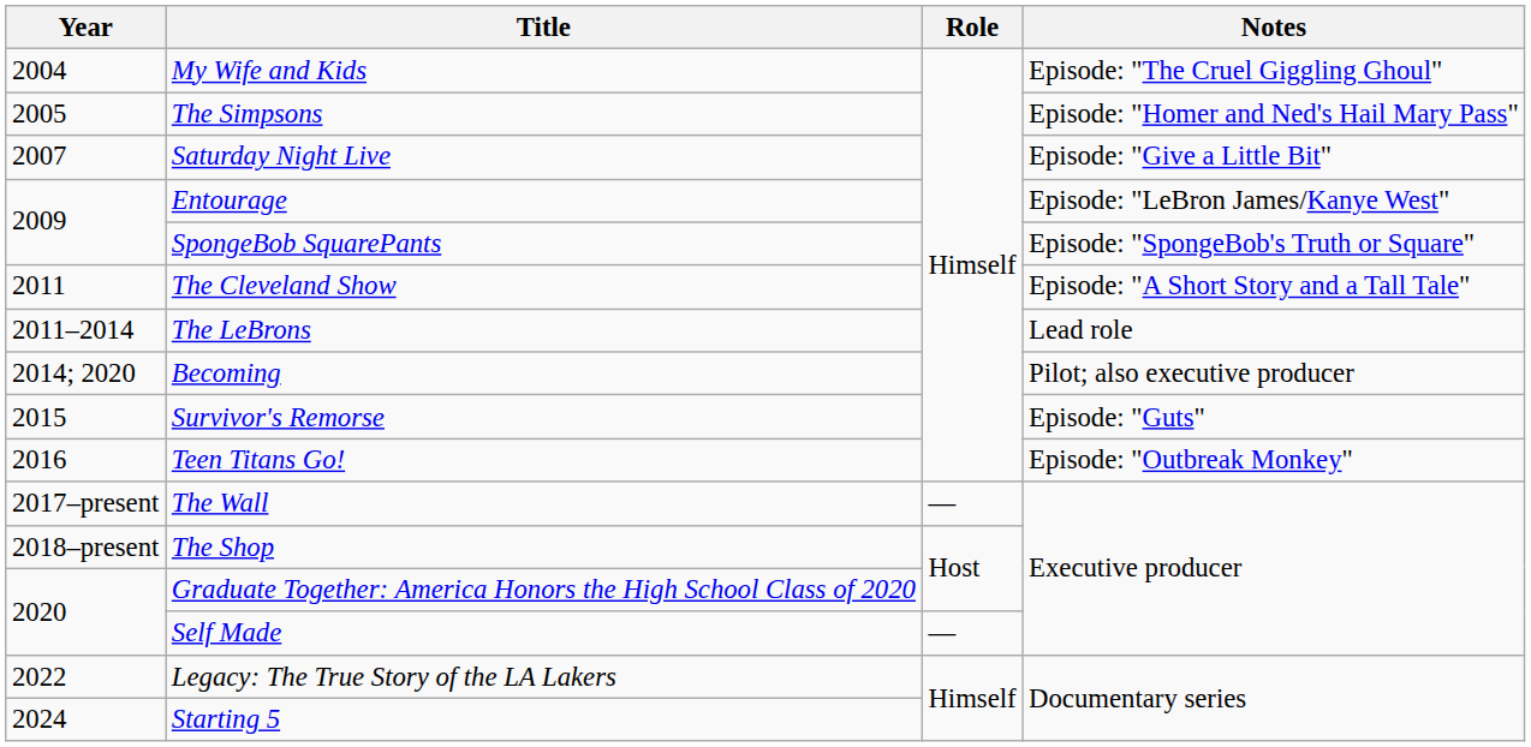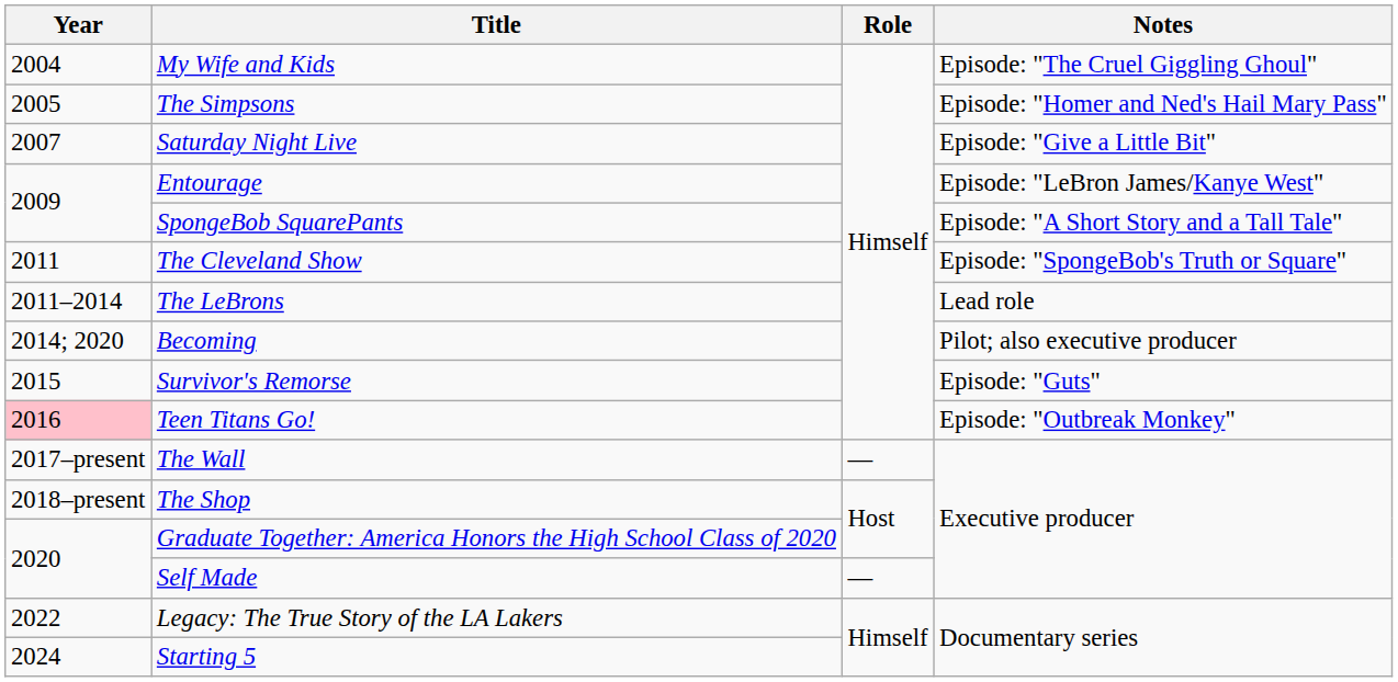 <table class="wikitable sortable">
 <tr>
 <th>Year</th>
 <th>Title</th>
 <th>Role</th>
 <th class="unsortable">Notes</th>
 </tr>
 <tr>
 <td>2004</td>
 <td><em><a href='#'>My Wife and Kids</a></em></td>
 <td rowspan="10">Himself</td>
 <td>Episode: "<a href='#'>The Cruel Giggling Ghoul</a>"</td>
 </tr>
 <tr>
 <td>2005</td>
 <td><em><a href='#'>The Simpsons</a></em></td>
 <td>Episode: "<a href='#'>Homer and Ned's Hail Mary Pass</a>"</td>
 </tr>
 <tr>
 <td>2007</td>
 <td><em><a href='#'>Saturday Night Live</a></em></td>
 <td>Episode: "<a href='#'>Give a Little Bit</a>"</td>
 </tr>
 <tr>
 <td rowspan="2">2009</td>
 <td><em><a href='#'>Entourage</a></em></td>
 <td>Episode: "LeBron James/<a href='#'>Kanye West</a>"</td>
 </tr>
 <tr>
 <td><em><a href='#'>SpongeBob SquarePants</a></em></td>
-<td>Episode: "<a href='#'>SpongeBob's Truth or Square</a>"</td>
+<td>Episode: "<a href='#'>A Short Story and a Tall Tale</a>"</td>
 </tr>
 <tr>
 <td>2011</td>
 <td><em><a href='#'>The Cleveland Show</a></em></td>
-<td>Episode: "<a href='#'>A Short Story and a Tall Tale</a>"</td>
+<td>Episode: "<a href='#'>SpongeBob's Truth or Square</a>"</td>
 </tr>
 <tr>
 <td>2011–2014</td>
 <td><em><a href='#'>The LeBrons</a></em></td>
 <td>Lead role</td>
 </tr>
 <tr>
 <td>2014; 2020</td>
 <td><em><a href='#'>Becoming</a></em></td>
 <td>Pilot; also executive producer</td>
 </tr>
 <tr>
 <td>2015</td>
 <td><em><a href='#'>Survivor's Remorse</a></em></td>
 <td>Episode: "<a href='#'>Guts</a>"</td>
 </tr>
 <tr>
-<td>2016</td>
+<td style="background: pink;">2016</td>
 <td><em><a href='#'>Teen Titans Go!</a></em></td>
 <td>Episode: "<a href='#'>Outbreak Monkey</a>"</td>
 </tr>
 <tr>
 <td>2017–present</td>
 <td><em><a href='#'>The Wall</a></em></td>
 <td>—</td>
 <td rowspan="4">Executive producer</td>
 </tr>
 <tr>
 <td>2018–present</td>
 <td><em><a href='#'>The Shop</a></em></td>
 <td rowspan="2">Host</td>
 </tr>
 <tr>
 <td rowspan="2">2020</td>
 <td><em><a href='#'>Graduate Together: America Honors the High School Class of 2020</a></em></td>
 </tr>
 <tr>
 <td><em><a href='#'>Self Made</a></em></td>
 <td>—</td>
 </tr>
 <tr>
 <td>2022</td>
 <td><em>Legacy: The True Story of the LA Lakers</em></td>
 <td rowspan="2">Himself</td>
 <td rowspan="2">Documentary series</td>
 </tr>
 <tr>
 <td>2024</td>
 <td><em><a href='#'>Starting 5</a></em></td>
 </tr>
 </table>
